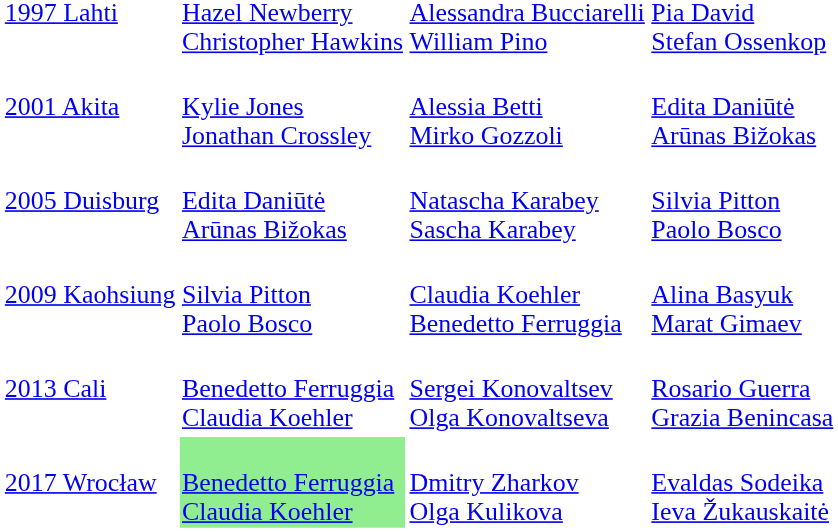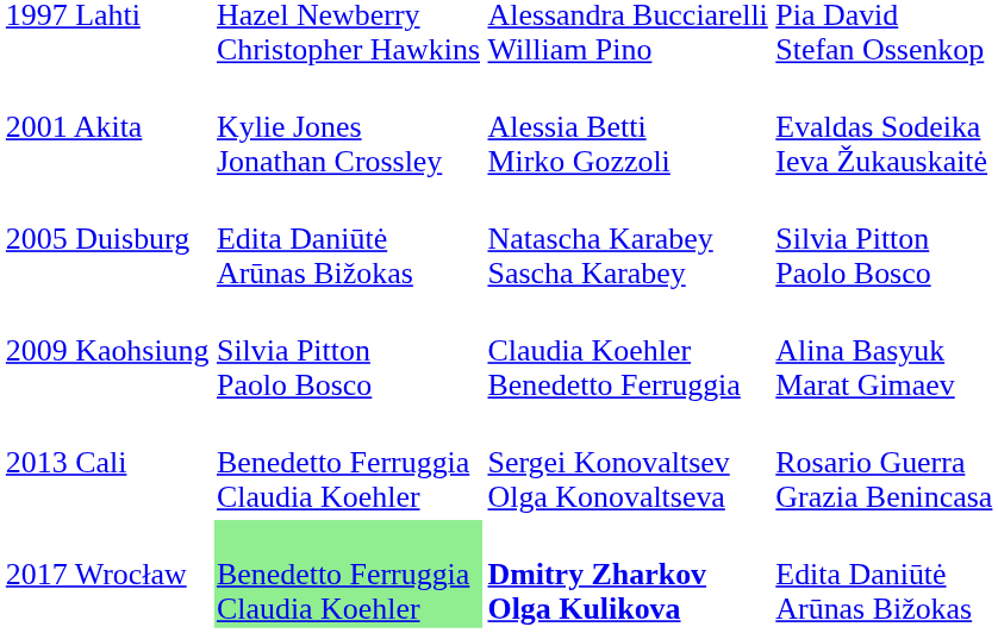 <table>
 <tr>
 <td><a href='#'>1997 Lahti</a></td>
 <td><br><a href='#'>Hazel Newberry</a><br><a href='#'>Christopher Hawkins</a></td>
 <td><br><a href='#'>Alessandra Bucciarelli</a><br><a href='#'>William Pino</a></td>
 <td><br><a href='#'>Pia David</a><br><a href='#'>Stefan Ossenkop</a></td>
 </tr>
 <tr>
 <td><a href='#'>2001 Akita</a></td>
 <td><br><a href='#'>Kylie Jones</a><br><a href='#'>Jonathan Crossley</a></td>
 <td><br><a href='#'>Alessia Betti</a><br><a href='#'>Mirko Gozzoli</a></td>
-<td><br><a href='#'>Edita Daniūtė</a><br><a href='#'>Arūnas Bižokas</a></td>
+<td><br><a href='#'>Evaldas Sodeika</a><br><a href='#'>Ieva Žukauskaitė</a></td>
 </tr>
 <tr>
 <td><a href='#'>2005 Duisburg</a></td>
 <td><br><a href='#'>Edita Daniūtė</a><br><a href='#'>Arūnas Bižokas</a></td>
 <td><br><a href='#'>Natascha Karabey</a><br><a href='#'>Sascha Karabey</a></td>
 <td><br><a href='#'>Silvia Pitton</a><br><a href='#'>Paolo Bosco</a></td>
 </tr>
 <tr>
 <td><a href='#'>2009 Kaohsiung</a></td>
 <td><br><a href='#'>Silvia Pitton</a><br><a href='#'>Paolo Bosco</a></td>
 <td><br><a href='#'>Claudia Koehler</a><br><a href='#'>Benedetto Ferruggia</a></td>
 <td><br><a href='#'>Alina Basyuk</a><br><a href='#'>Marat Gimaev</a></td>
 </tr>
 <tr>
 <td><a href='#'>2013 Cali</a></td>
 <td><br><a href='#'>Benedetto Ferruggia</a><br><a href='#'>Claudia Koehler</a></td>
 <td><br><a href='#'>Sergei Konovaltsev</a><br><a href='#'>Olga Konovaltseva</a></td>
 <td><br><a href='#'>Rosario Guerra</a><br><a href='#'>Grazia Benincasa</a></td>
 </tr>
 <tr>
 <td><a href='#'>2017 Wrocław</a></td>
 <td style="background: lightgreen;"><br><a href='#'>Benedetto Ferruggia</a><br><a href='#'>Claudia Koehler</a></td>
-<td><br><a href='#'>Dmitry Zharkov</a><br><a href='#'>Olga Kulikova</a></td>
-<td><br><a href='#'>Evaldas Sodeika</a><br><a href='#'>Ieva Žukauskaitė</a></td>
+<td><strong><br><a href='#'>Dmitry Zharkov</a><br><a href='#'>Olga Kulikova</a></strong></td>
+<td><br><a href='#'>Edita Daniūtė</a><br><a href='#'>Arūnas Bižokas</a></td>
 </tr>
 </table>
